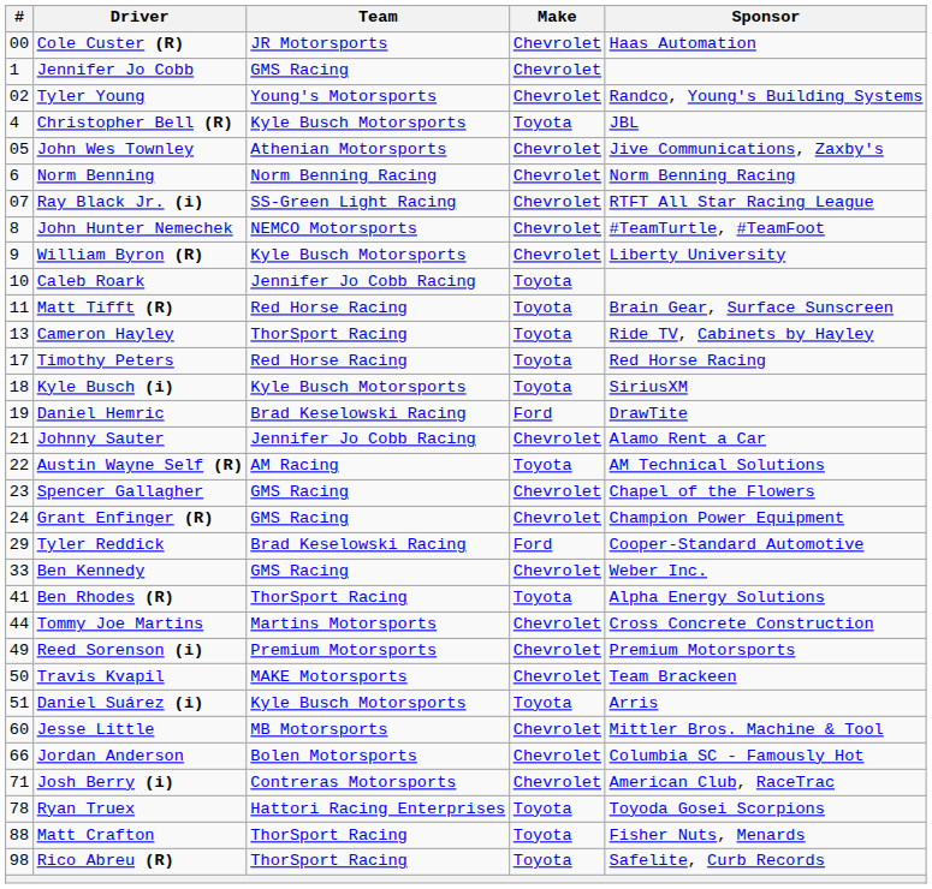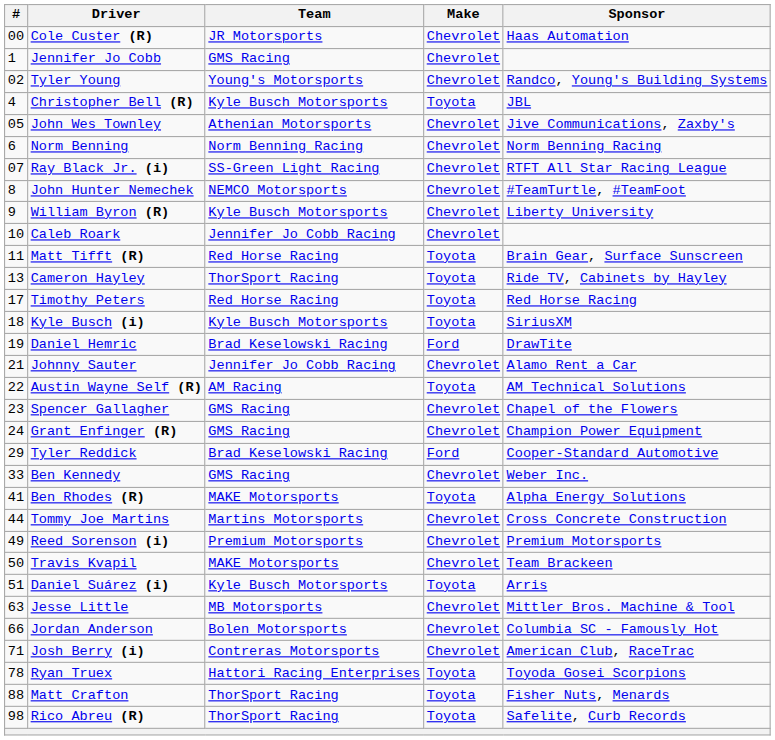 <table class="wikitable" style="font-size:95%">
 <tr>
 <th>#</th>
 <th>Driver</th>
 <th>Team</th>
 <th>Make</th>
 <th>Sponsor</th>
 </tr>
 <tr>
 <td>00</td>
 <td><a href='#'>Cole Custer</a> <strong>(R)</strong></td>
 <td><a href='#'>JR Motorsports</a></td>
 <td><a href='#'>Chevrolet</a></td>
 <td><a href='#'>Haas Automation</a></td>
 </tr>
 <tr>
 <td>1</td>
 <td><a href='#'>Jennifer Jo Cobb</a></td>
 <td><a href='#'>GMS Racing</a></td>
 <td><a href='#'>Chevrolet</a></td>
 <td></td>
 </tr>
 <tr>
 <td>02</td>
 <td><a href='#'>Tyler Young</a></td>
 <td><a href='#'>Young's Motorsports</a></td>
 <td><a href='#'>Chevrolet</a></td>
 <td><a href='#'>Randco</a>, <a href='#'>Young's Building Systems</a></td>
 </tr>
 <tr>
 <td>4</td>
 <td><a href='#'>Christopher Bell</a> <strong>(R)</strong></td>
 <td><a href='#'>Kyle Busch Motorsports</a></td>
 <td><a href='#'>Toyota</a></td>
 <td><a href='#'>JBL</a></td>
 </tr>
 <tr>
 <td>05</td>
 <td><a href='#'>John Wes Townley</a></td>
 <td><a href='#'>Athenian Motorsports</a></td>
 <td><a href='#'>Chevrolet</a></td>
 <td><a href='#'>Jive Communications</a>, <a href='#'>Zaxby's</a></td>
 </tr>
 <tr>
 <td>6</td>
 <td><a href='#'>Norm Benning</a></td>
 <td><a href='#'>Norm Benning Racing</a></td>
 <td><a href='#'>Chevrolet</a></td>
 <td><a href='#'>Norm Benning Racing</a></td>
 </tr>
 <tr>
 <td>07</td>
 <td><a href='#'>Ray Black Jr.</a> <strong>(i)</strong></td>
 <td><a href='#'>SS-Green Light Racing</a></td>
 <td><a href='#'>Chevrolet</a></td>
 <td><a href='#'>RTFT All Star Racing League</a></td>
 </tr>
 <tr>
 <td>8</td>
 <td><a href='#'>John Hunter Nemechek</a></td>
 <td><a href='#'>NEMCO Motorsports</a></td>
 <td><a href='#'>Chevrolet</a></td>
 <td><a href='#'>#TeamTurtle</a>, <a href='#'>#TeamFoot</a></td>
 </tr>
 <tr>
 <td>9</td>
 <td><a href='#'>William Byron</a> <strong>(R)</strong></td>
 <td><a href='#'>Kyle Busch Motorsports</a></td>
 <td><a href='#'>Chevrolet</a></td>
 <td><a href='#'>Liberty University</a></td>
 </tr>
 <tr>
 <td>10</td>
 <td><a href='#'>Caleb Roark</a></td>
 <td><a href='#'>Jennifer Jo Cobb Racing</a></td>
-<td><a href='#'>Toyota</a></td>
+<td><a href='#'>Chevrolet</a></td>
 <td></td>
 </tr>
 <tr>
 <td>11</td>
 <td><a href='#'>Matt Tifft</a> <strong>(R)</strong></td>
 <td><a href='#'>Red Horse Racing</a></td>
 <td><a href='#'>Toyota</a></td>
 <td><a href='#'>Brain Gear</a>, <a href='#'>Surface Sunscreen</a></td>
 </tr>
 <tr>
 <td>13</td>
 <td><a href='#'>Cameron Hayley</a></td>
 <td><a href='#'>ThorSport Racing</a></td>
 <td><a href='#'>Toyota</a></td>
 <td><a href='#'>Ride TV</a>, <a href='#'>Cabinets by Hayley</a></td>
 </tr>
 <tr>
 <td>17</td>
 <td><a href='#'>Timothy Peters</a></td>
 <td><a href='#'>Red Horse Racing</a></td>
 <td><a href='#'>Toyota</a></td>
 <td><a href='#'>Red Horse Racing</a></td>
 </tr>
 <tr>
 <td>18</td>
 <td><a href='#'>Kyle Busch</a> <strong>(i)</strong></td>
 <td><a href='#'>Kyle Busch Motorsports</a></td>
 <td><a href='#'>Toyota</a></td>
 <td><a href='#'>SiriusXM</a></td>
 </tr>
 <tr>
 <td>19</td>
 <td><a href='#'>Daniel Hemric</a></td>
 <td><a href='#'>Brad Keselowski Racing</a></td>
 <td><a href='#'>Ford</a></td>
 <td><a href='#'>DrawTite</a></td>
 </tr>
 <tr>
 <td>21</td>
 <td><a href='#'>Johnny Sauter</a></td>
 <td><a href='#'>Jennifer Jo Cobb Racing</a></td>
 <td><a href='#'>Chevrolet</a></td>
 <td><a href='#'>Alamo Rent a Car</a></td>
 </tr>
 <tr>
 <td>22</td>
 <td><a href='#'>Austin Wayne Self</a> <strong>(R)</strong></td>
 <td><a href='#'>AM Racing</a></td>
 <td><a href='#'>Toyota</a></td>
 <td><a href='#'>AM Technical Solutions</a></td>
 </tr>
 <tr>
 <td>23</td>
 <td><a href='#'>Spencer Gallagher</a></td>
 <td><a href='#'>GMS Racing</a></td>
 <td><a href='#'>Chevrolet</a></td>
 <td><a href='#'>Chapel of the Flowers</a></td>
 </tr>
 <tr>
 <td>24</td>
 <td><a href='#'>Grant Enfinger</a> <strong>(R)</strong></td>
 <td><a href='#'>GMS Racing</a></td>
 <td><a href='#'>Chevrolet</a></td>
 <td><a href='#'>Champion Power Equipment</a></td>
 </tr>
 <tr>
 <td>29</td>
 <td><a href='#'>Tyler Reddick</a></td>
 <td><a href='#'>Brad Keselowski Racing</a></td>
 <td><a href='#'>Ford</a></td>
 <td><a href='#'>Cooper-Standard Automotive</a></td>
 </tr>
 <tr>
 <td>33</td>
 <td><a href='#'>Ben Kennedy</a></td>
 <td><a href='#'>GMS Racing</a></td>
 <td><a href='#'>Chevrolet</a></td>
 <td><a href='#'>Weber Inc.</a></td>
 </tr>
 <tr>
 <td>41</td>
 <td><a href='#'>Ben Rhodes</a> <strong>(R)</strong></td>
-<td><a href='#'>ThorSport Racing</a></td>
+<td><a href='#'>MAKE Motorsports</a></td>
 <td><a href='#'>Toyota</a></td>
 <td><a href='#'>Alpha Energy Solutions</a></td>
 </tr>
 <tr>
 <td>44</td>
 <td><a href='#'>Tommy Joe Martins</a></td>
 <td><a href='#'>Martins Motorsports</a></td>
 <td><a href='#'>Chevrolet</a></td>
 <td><a href='#'>Cross Concrete Construction</a></td>
 </tr>
 <tr>
 <td>49</td>
 <td><a href='#'>Reed Sorenson</a> <strong>(i)</strong></td>
 <td><a href='#'>Premium Motorsports</a></td>
 <td><a href='#'>Chevrolet</a></td>
 <td><a href='#'>Premium Motorsports</a></td>
 </tr>
 <tr>
 <td>50</td>
 <td><a href='#'>Travis Kvapil</a></td>
 <td><a href='#'>MAKE Motorsports</a></td>
 <td><a href='#'>Chevrolet</a></td>
 <td><a href='#'>Team Brackeen</a></td>
 </tr>
 <tr>
 <td>51</td>
 <td><a href='#'>Daniel Suárez</a> <strong>(i)</strong></td>
 <td><a href='#'>Kyle Busch Motorsports</a></td>
 <td><a href='#'>Toyota</a></td>
 <td><a href='#'>Arris</a></td>
 </tr>
 <tr>
-<td>60</td>
+<td>63</td>
 <td><a href='#'>Jesse Little</a></td>
 <td><a href='#'>MB Motorsports</a></td>
 <td><a href='#'>Chevrolet</a></td>
 <td><a href='#'>Mittler Bros. Machine & Tool</a></td>
 </tr>
 <tr>
 <td>66</td>
 <td><a href='#'>Jordan Anderson</a></td>
 <td><a href='#'>Bolen Motorsports</a></td>
 <td><a href='#'>Chevrolet</a></td>
 <td><a href='#'>Columbia SC - Famously Hot</a></td>
 </tr>
 <tr>
 <td>71</td>
 <td><a href='#'>Josh Berry</a> <strong>(i)</strong></td>
 <td><a href='#'>Contreras Motorsports</a></td>
 <td><a href='#'>Chevrolet</a></td>
 <td><a href='#'>American Club</a>, <a href='#'>RaceTrac</a></td>
 </tr>
 <tr>
 <td>78</td>
 <td><a href='#'>Ryan Truex</a></td>
 <td><a href='#'>Hattori Racing Enterprises</a></td>
 <td><a href='#'>Toyota</a></td>
 <td><a href='#'>Toyoda Gosei Scorpions</a></td>
 </tr>
 <tr>
 <td>88</td>
 <td><a href='#'>Matt Crafton</a></td>
 <td><a href='#'>ThorSport Racing</a></td>
 <td><a href='#'>Toyota</a></td>
 <td><a href='#'>Fisher Nuts</a>, <a href='#'>Menards</a></td>
 </tr>
 <tr>
 <td>98</td>
 <td><a href='#'>Rico Abreu</a> <strong>(R)</strong></td>
 <td><a href='#'>ThorSport Racing</a></td>
 <td><a href='#'>Toyota</a></td>
 <td><a href='#'>Safelite</a>, <a href='#'>Curb Records</a></td>
 </tr>
 <tr>
 <th colspan="5"></th>
 </tr>
 </table>
